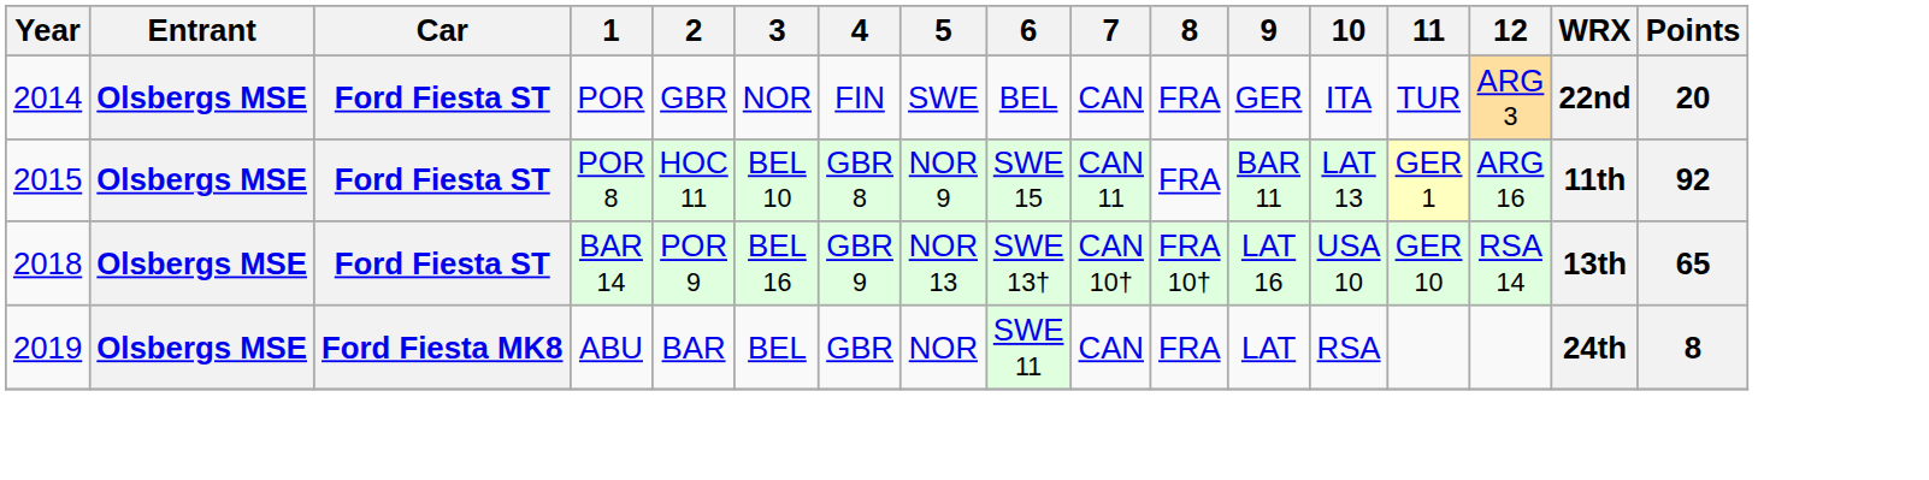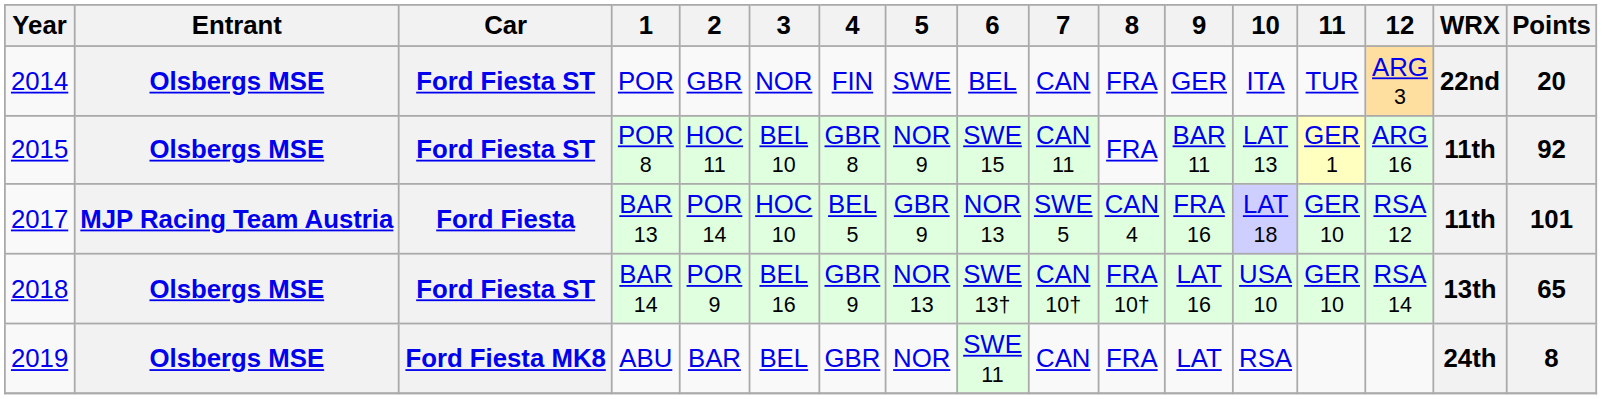 <table class="wikitable" border="1" style="text-align:center; font-size:90%;">
 <tr valign="top">
 <th>Year</th>
 <th>Entrant</th>
 <th>Car</th>
 <th>1</th>
 <th>2</th>
 <th>3</th>
 <th>4</th>
 <th>5</th>
 <th>6</th>
 <th>7</th>
 <th>8</th>
 <th>9</th>
 <th>10</th>
 <th>11</th>
 <th>12</th>
 <th>WRX</th>
 <th>Points</th>
 </tr>
 <tr>
 <td><a href='#'>2014</a></td>
 <th><a href='#'>Olsbergs MSE</a></th>
 <th><a href='#'>Ford Fiesta ST</a></th>
 <td><a href='#'>POR</a></td>
 <td><a href='#'>GBR</a></td>
 <td><a href='#'>NOR</a></td>
 <td><a href='#'>FIN</a></td>
 <td><a href='#'>SWE</a></td>
 <td><a href='#'>BEL</a></td>
 <td><a href='#'>CAN</a></td>
 <td><a href='#'>FRA</a></td>
 <td><a href='#'>GER</a></td>
 <td><a href='#'>ITA</a></td>
 <td><a href='#'>TUR</a></td>
 <td style="background:#FFDF9F;"><a href='#'>ARG</a><br><small>3</small></td>
 <th>22nd</th>
 <th>20</th>
 </tr>
 <tr>
 <td><a href='#'>2015</a></td>
 <th><a href='#'>Olsbergs MSE</a></th>
 <th><a href='#'>Ford Fiesta ST</a></th>
 <td style="background:#DFFFDF;"><a href='#'>POR</a><br><small>8</small></td>
 <td style="background:#DFFFDF;"><a href='#'>HOC</a><br><small>11</small></td>
 <td style="background:#DFFFDF;"><a href='#'>BEL</a><br><small>10</small></td>
 <td style="background:#DFFFDF;"><a href='#'>GBR</a><br><small>8</small></td>
 <td style="background:#DFFFDF;"><a href='#'>NOR</a><br><small>9</small></td>
 <td style="background:#DFFFDF;"><a href='#'>SWE</a><br><small>15</small></td>
 <td style="background:#DFFFDF;"><a href='#'>CAN</a><br><small>11</small></td>
 <td><a href='#'>FRA</a><br><small></small></td>
 <td style="background:#DFFFDF;"><a href='#'>BAR</a><br><small>11</small></td>
 <td style="background:#DFFFDF;"><a href='#'>LAT</a><br><small>13</small></td>
 <td style="background:#FFFFBF;"><a href='#'>GER</a><br><small>1</small></td>
 <td style="background:#DFFFDF;"><a href='#'>ARG</a><br><small>16</small></td>
 <th>11th</th>
 <th>92</th>
 </tr>
 <tr>
+<td><a href='#'>2017</a></td>
+<th><a href='#'>MJP Racing Team Austria</a></th>
+<th><a href='#'>Ford Fiesta</a></th>
+<td style="background:#DFFFDF;"><a href='#'>BAR</a><br><small>13</small></td>
+<td style="background:#DFFFDF;"><a href='#'>POR</a><br><small>14</small></td>
+<td style="background:#DFFFDF;"><a href='#'>HOC</a><br><small>10</small></td>
+<td style="background:#DFFFDF;"><a href='#'>BEL</a><br><small>5</small></td>
+<td style="background:#DFFFDF;"><a href='#'>GBR</a><br><small>9</small></td>
+<td style="background:#DFFFDF;"><a href='#'>NOR</a><br><small>13</small></td>
+<td style="background:#DFFFDF;"><a href='#'>SWE</a><br><small>5</small></td>
+<td style="background:#DFFFDF;"><a href='#'>CAN</a><br><small>4</small></td>
+<td style="background:#DFFFDF;"><a href='#'>FRA</a><br><small>16</small></td>
+<td style="background:#CFCFFF;"><a href='#'>LAT</a><br><small>18</small></td>
+<td style="background:#DFFFDF;"><a href='#'>GER</a><br><small>10</small></td>
+<td style="background:#DFFFDF;"><a href='#'>RSA</a><br><small>12</small></td>
+<th>11th</th>
+<th>101</th>
+</tr>
+<tr>
 <td><a href='#'>2018</a></td>
 <th><a href='#'>Olsbergs MSE</a></th>
 <th><a href='#'>Ford Fiesta ST</a></th>
 <td style="background:#DFFFDF;"><a href='#'>BAR</a><br><small>14</small></td>
 <td style="background:#DFFFDF;"><a href='#'>POR</a><br><small>9</small></td>
 <td style="background:#DFFFDF;"><a href='#'>BEL</a><br><small>16</small></td>
 <td style="background:#DFFFDF;"><a href='#'>GBR</a><br><small>9</small></td>
 <td style="background:#DFFFDF;"><a href='#'>NOR</a><br><small>13</small></td>
 <td style="background:#DFFFDF;"><a href='#'>SWE</a><br><small>13†</small></td>
 <td style="background:#DFFFDF;"><a href='#'>CAN</a><br><small>10†</small></td>
 <td style="background:#DFFFDF;"><a href='#'>FRA</a><br><small>10†</small></td>
 <td style="background:#DFFFDF;"><a href='#'>LAT</a><br><small>16</small></td>
 <td style="background:#DFFFDF;"><a href='#'>USA</a><br><small>10</small></td>
 <td style="background:#DFFFDF;"><a href='#'>GER</a><br><small>10</small></td>
 <td style="background:#DFFFDF;"><a href='#'>RSA</a><br><small>14</small></td>
 <th>13th</th>
 <th>65</th>
 </tr>
 <tr>
 <td><a href='#'>2019</a></td>
 <th><a href='#'>Olsbergs MSE</a></th>
 <th><a href='#'>Ford Fiesta MK8</a></th>
 <td><a href='#'>ABU</a></td>
 <td><a href='#'>BAR</a></td>
 <td><a href='#'>BEL</a></td>
 <td><a href='#'>GBR</a></td>
 <td><a href='#'>NOR</a></td>
 <td style="background:#DFFFDF;"><a href='#'>SWE</a><br><small>11</small></td>
 <td><a href='#'>CAN</a></td>
 <td><a href='#'>FRA</a></td>
 <td><a href='#'>LAT</a></td>
 <td><a href='#'>RSA</a></td>
 <td></td>
 <td></td>
 <th>24th</th>
 <th>8</th>
 </tr>
 <tr>
 </tr>
 </table>
